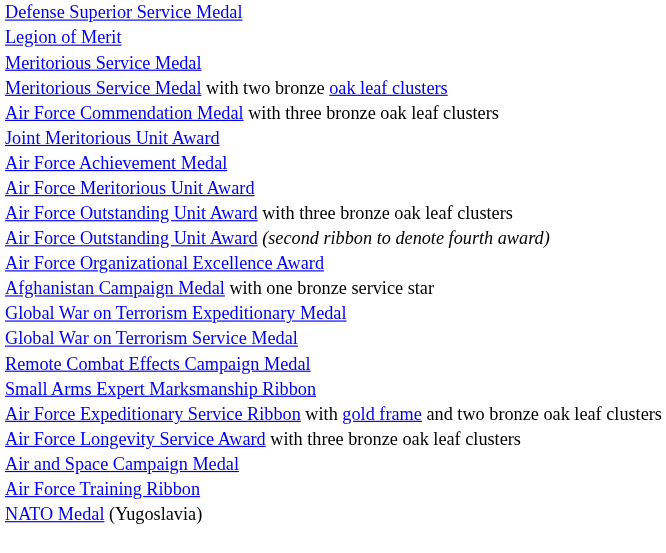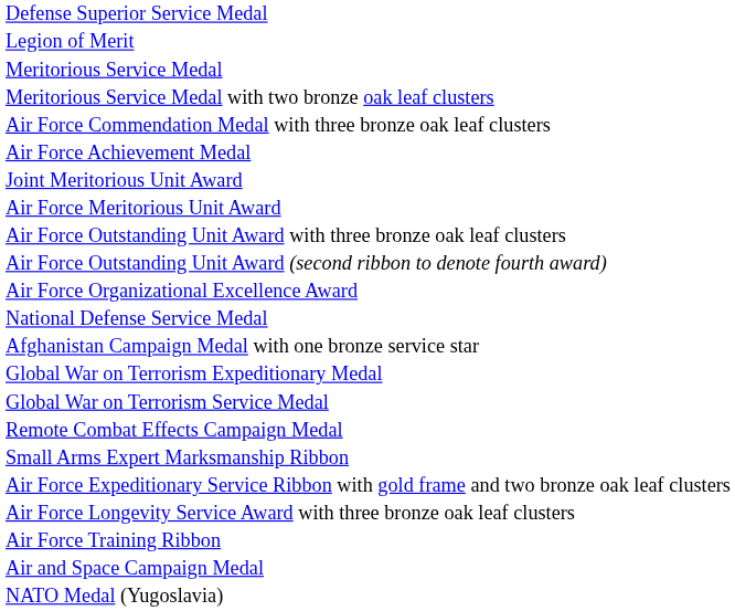 <table>
 <tr>
 <td></td>
 <td><a href='#'>Defense Superior Service Medal</a></td>
 </tr>
 <tr>
 <td></td>
 <td><a href='#'>Legion of Merit</a></td>
 </tr>
 <tr>
 <td></td>
 <td><a href='#'>Meritorious Service Medal</a></td>
 </tr>
 <tr>
 <td></td>
 <td><a href='#'>Meritorious Service Medal</a> with two bronze <a href='#'>oak leaf clusters</a></td>
 </tr>
 <tr>
 <td></td>
 <td><a href='#'>Air Force Commendation Medal</a> with three bronze oak leaf clusters</td>
 </tr>
 <tr>
 <td></td>
-<td><a href='#'>Joint Meritorious Unit Award</a></td>
+<td><a href='#'>Air Force Achievement Medal</a></td>
 </tr>
 <tr>
 <td></td>
-<td><a href='#'>Air Force Achievement Medal</a></td>
+<td><a href='#'>Joint Meritorious Unit Award</a></td>
 </tr>
 <tr>
 <td></td>
 <td><a href='#'>Air Force Meritorious Unit Award</a></td>
 </tr>
 <tr>
 <td></td>
 <td><a href='#'>Air Force Outstanding Unit Award</a> with three bronze oak leaf clusters</td>
 </tr>
 <tr>
 <td></td>
 <td><a href='#'>Air Force Outstanding Unit Award</a> <em>(second ribbon to denote fourth award)</em></td>
 </tr>
 <tr>
 <td></td>
 <td><a href='#'>Air Force Organizational Excellence Award</a></td>
+</tr>
+<tr>
+<td></td>
+<td><a href='#'>National Defense Service Medal</a></td>
 </tr>
 <tr>
 <td></td>
 <td><a href='#'>Afghanistan Campaign Medal</a> with one bronze service star</td>
 </tr>
 <tr>
 <td></td>
 <td><a href='#'>Global War on Terrorism Expeditionary Medal</a></td>
 </tr>
 <tr>
 <td></td>
 <td><a href='#'>Global War on Terrorism Service Medal</a></td>
 </tr>
 <tr>
 <td></td>
 <td><a href='#'>Remote Combat Effects Campaign Medal</a></td>
 </tr>
 <tr>
 <td></td>
 <td><a href='#'>Small Arms Expert Marksmanship Ribbon</a></td>
 </tr>
 <tr>
 <td></td>
 <td><a href='#'>Air Force Expeditionary Service Ribbon</a> with <a href='#'>gold frame</a> and two bronze oak leaf clusters</td>
 </tr>
 <tr>
 <td></td>
 <td><a href='#'>Air Force Longevity Service Award</a> with three bronze oak leaf clusters</td>
 </tr>
 <tr>
 <td></td>
-<td><a href='#'>Air and Space Campaign Medal</a></td>
+<td><a href='#'>Air Force Training Ribbon</a></td>
 </tr>
 <tr>
 <td></td>
-<td><a href='#'>Air Force Training Ribbon</a></td>
+<td><a href='#'>Air and Space Campaign Medal</a></td>
 </tr>
 <tr>
 <td></td>
 <td><a href='#'>NATO Medal</a> (Yugoslavia)</td>
 </tr>
 </table>
